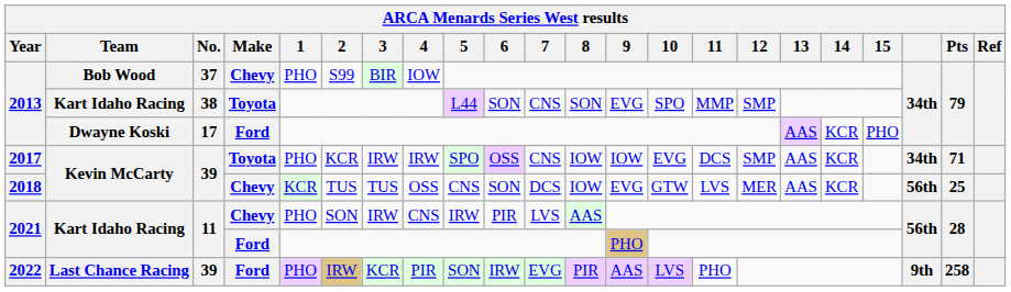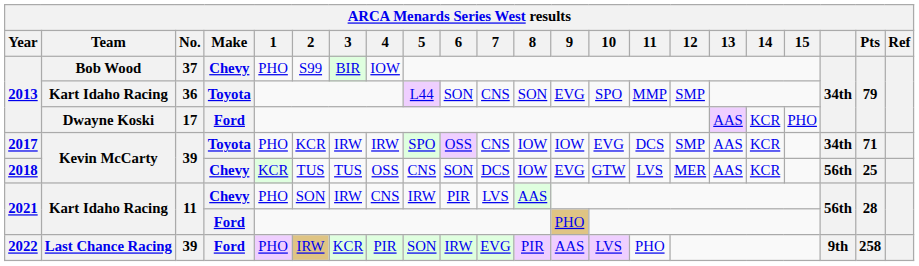 <table class="wikitable" style="text-align:center; font-size:75%">
 <tr>
 <th colspan="22"><a href='#'>ARCA Menards Series West</a> results</th>
 </tr>
 <tr>
 <th>Year</th>
 <th>Team</th>
 <th>No.</th>
 <th>Make</th>
 <th>1</th>
 <th>2</th>
 <th>3</th>
 <th>4</th>
 <th>5</th>
 <th>6</th>
 <th>7</th>
 <th>8</th>
 <th>9</th>
 <th>10</th>
 <th>11</th>
 <th>12</th>
 <th>13</th>
 <th>14</th>
 <th>15</th>
 <th></th>
 <th>Pts</th>
 <th>Ref</th>
 </tr>
 <tr>
 <th rowspan=3><a href='#'>2013</a></th>
 <th>Bob Wood</th>
 <th>37</th>
 <th><a href='#'>Chevy</a></th>
 <td><a href='#'>PHO</a></td>
 <td><a href='#'>S99</a></td>
 <td style="background:#DFFFDF;"><a href='#'>BIR</a><br></td>
 <td><a href='#'>IOW</a></td>
 <td colspan=11></td>
 <th rowspan=3>34th</th>
 <th rowspan=3>79</th>
 <th rowspan=3></th>
 </tr>
 <tr>
 <th>Kart Idaho Racing</th>
-<th>38</th>
+<th>36</th>
 <th><a href='#'>Toyota</a></th>
 <td colspan=4></td>
 <td style="background:#EFCFFF;"><a href='#'>L44</a><br></td>
 <td><a href='#'>SON</a></td>
 <td><a href='#'>CNS</a></td>
 <td><a href='#'>SON</a></td>
 <td><a href='#'>EVG</a></td>
 <td><a href='#'>SPO</a></td>
 <td><a href='#'>MMP</a></td>
 <td><a href='#'>SMP</a></td>
 <td colspan=3></td>
 </tr>
 <tr>
 <th>Dwayne Koski</th>
 <th>17</th>
 <th><a href='#'>Ford</a></th>
 <td colspan=12></td>
 <td style="background:#EFCFFF;"><a href='#'>AAS</a><br></td>
 <td><a href='#'>KCR</a></td>
 <td><a href='#'>PHO</a></td>
 </tr>
 <tr>
 <th><a href='#'>2017</a></th>
 <th rowspan=2>Kevin McCarty</th>
 <th rowspan=2>39</th>
 <th><a href='#'>Toyota</a></th>
 <td><a href='#'>PHO</a></td>
 <td><a href='#'>KCR</a></td>
 <td><a href='#'>IRW</a></td>
 <td><a href='#'>IRW</a></td>
 <td style="background:#DFFFDF;"><a href='#'>SPO</a><br></td>
 <td style="background:#EFCFFF;"><a href='#'>OSS</a><br></td>
 <td><a href='#'>CNS</a></td>
 <td><a href='#'>IOW</a></td>
 <td><a href='#'>IOW</a></td>
 <td><a href='#'>EVG</a></td>
 <td><a href='#'>DCS</a></td>
 <td><a href='#'>SMP</a></td>
 <td><a href='#'>AAS</a></td>
 <td><a href='#'>KCR</a></td>
 <td></td>
 <th>34th</th>
 <th>71</th>
 <th></th>
 </tr>
 <tr>
 <th><a href='#'>2018</a></th>
 <th><a href='#'>Chevy</a></th>
 <td style="background:#DFFFDF;"><a href='#'>KCR</a><br></td>
 <td><a href='#'>TUS</a></td>
 <td><a href='#'>TUS</a></td>
 <td><a href='#'>OSS</a></td>
 <td><a href='#'>CNS</a></td>
 <td><a href='#'>SON</a></td>
 <td><a href='#'>DCS</a></td>
 <td><a href='#'>IOW</a></td>
 <td><a href='#'>EVG</a></td>
 <td><a href='#'>GTW</a></td>
 <td><a href='#'>LVS</a></td>
 <td><a href='#'>MER</a></td>
 <td><a href='#'>AAS</a></td>
 <td><a href='#'>KCR</a></td>
 <td></td>
 <th>56th</th>
 <th>25</th>
 <th></th>
 </tr>
 <tr>
 <th rowspan=2><a href='#'>2021</a></th>
 <th rowspan=2>Kart Idaho Racing</th>
 <th rowspan=2>11</th>
 <th><a href='#'>Chevy</a></th>
 <td><a href='#'>PHO</a></td>
 <td><a href='#'>SON</a></td>
 <td><a href='#'>IRW</a></td>
 <td><a href='#'>CNS</a></td>
 <td><a href='#'>IRW</a></td>
 <td><a href='#'>PIR</a></td>
 <td><a href='#'>LVS</a></td>
 <td style="background:#DFFFDF;"><a href='#'>AAS</a><br></td>
 <td colspan=7></td>
 <th rowspan=2>56th</th>
 <th rowspan=2>28</th>
 <th rowspan=2></th>
 </tr>
 <tr>
 <th><a href='#'>Ford</a></th>
 <td colspan=8></td>
 <td style="background:#DFC484;"><a href='#'>PHO</a><br></td>
 <td colspan=6></td>
 </tr>
 <tr>
 <th><a href='#'>2022</a></th>
 <th rowspan=2><a href='#'>Last Chance Racing</a></th>
 <th rowspan=2>39</th>
 <th><a href='#'>Ford</a></th>
 <td style="background:#EFCFFF;"><a href='#'>PHO</a><br></td>
 <td style="background:#DFC484;"><a href='#'>IRW</a><br></td>
 <td style="background:#DFFFDF;"><a href='#'>KCR</a><br></td>
 <td style="background:#DFFFDF;"><a href='#'>PIR</a><br></td>
 <td style="background:#DFFFDF;"><a href='#'>SON</a><br></td>
 <td style="background:#DFFFDF;"><a href='#'>IRW</a><br></td>
 <td style="background:#DFFFDF;"><a href='#'>EVG</a><br></td>
 <td style="background:#EFCFFF;"><a href='#'>PIR</a><br></td>
 <td style="background:#EFCFFF;"><a href='#'>AAS</a><br></td>
 <td style="background:#EFCFFF;"><a href='#'>LVS</a><br></td>
 <td><a href='#'>PHO</a></td>
 <td colspan=4></td>
 <th>9th</th>
 <th>258</th>
 <th></th>
 </tr>
 </table>
